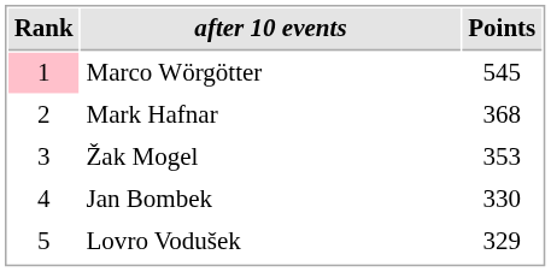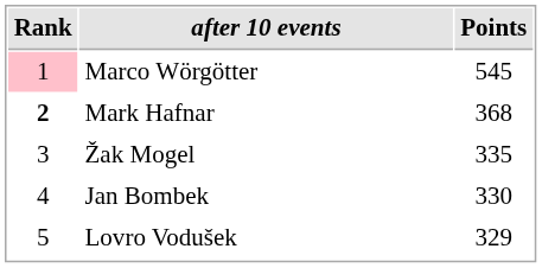 <table cellspacing="1" cellpadding="3" style="border:1px solid #AAAAAA;font-size:86%">
 <tr bgcolor="#E4E4E4">
 <th style="border-bottom:1px solid #AAAAAA" width=10>Rank</th>
 <th style="border-bottom:1px solid #AAAAAA" width=200><em>after 10 events</em></th>
 <th style="border-bottom:1px solid #AAAAAA" width=20>Points</th>
 </tr>
 <tr>
 <td align=center style="background: pink;">1</td>
 <td> Marco Wörgötter</td>
 <td align=center>545</td>
 </tr>
 <tr>
-<td align=center>2</td>
+<td align=center><strong>2</strong></td>
 <td> Mark Hafnar</td>
 <td align=center>368</td>
 </tr>
 <tr>
 <td align=center>3</td>
 <td> Žak Mogel</td>
-<td align=center>353</td>
+<td align=center>335</td>
 </tr>
 <tr>
 <td align=center>4</td>
 <td> Jan Bombek</td>
 <td align=center>330</td>
 </tr>
 <tr>
 <td align=center>5</td>
 <td> Lovro Vodušek</td>
 <td align=center>329</td>
 </tr>
 </table>
